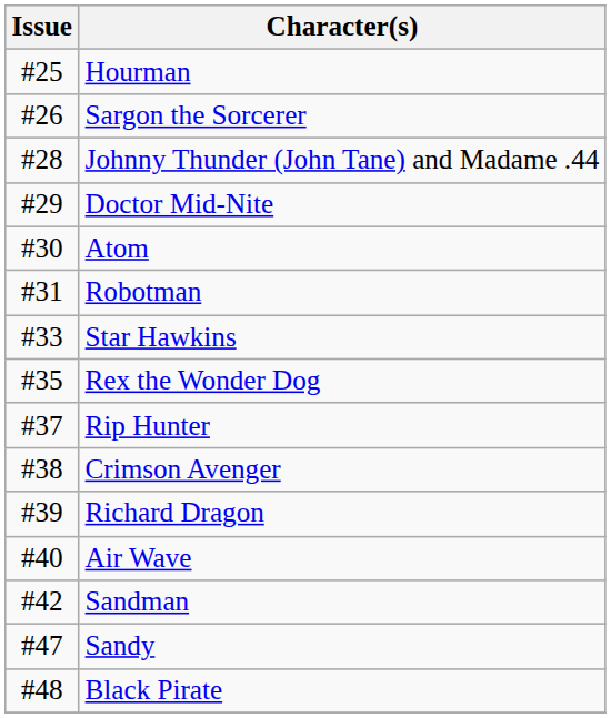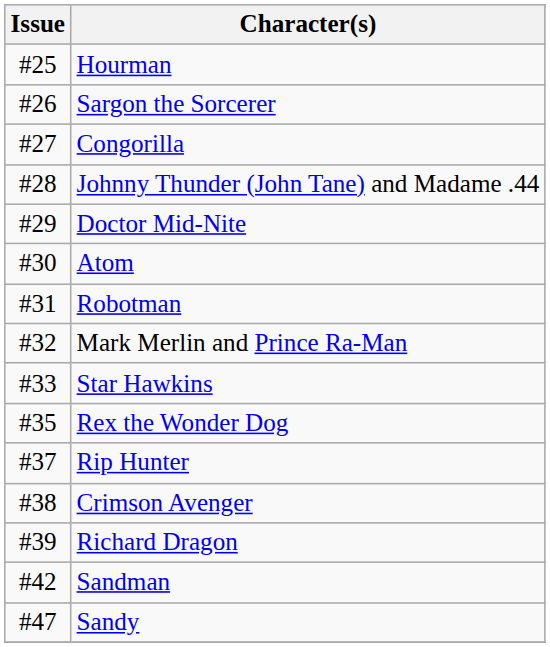 <table class="sortable wikitable">
 <tr>
 <th>Issue</th>
 <th>Character(s)</th>
 </tr>
 <tr>
 <td align="center">#25</td>
 <td><a href='#'>Hourman</a></td>
 </tr>
 <tr>
 <td align="center">#26</td>
 <td><a href='#'>Sargon the Sorcerer</a></td>
+</tr>
+<tr>
+<td align="center">#27</td>
+<td><a href='#'>Congorilla</a></td>
 </tr>
 <tr>
 <td align="center">#28</td>
 <td><a href='#'>Johnny Thunder (John Tane)</a> and Madame .44</td>
 </tr>
 <tr>
 <td align="center">#29</td>
 <td><a href='#'>Doctor Mid-Nite</a></td>
 </tr>
 <tr>
 <td align="center">#30</td>
 <td><a href='#'>Atom</a></td>
 </tr>
 <tr>
 <td align="center">#31</td>
 <td><a href='#'>Robotman</a></td>
+</tr>
+<tr>
+<td align="center">#32</td>
+<td>Mark Merlin and <a href='#'>Prince Ra-Man</a></td>
 </tr>
 <tr>
 <td align="center">#33</td>
 <td><a href='#'>Star Hawkins</a></td>
 </tr>
 <tr>
 <td align="center">#35</td>
 <td><a href='#'>Rex the Wonder Dog</a></td>
 </tr>
 <tr>
 <td align="center">#37</td>
 <td><a href='#'>Rip Hunter</a></td>
 </tr>
 <tr>
 <td align="center">#38</td>
 <td><a href='#'>Crimson Avenger</a></td>
 </tr>
 <tr>
 <td align="center">#39</td>
 <td><a href='#'>Richard Dragon</a></td>
 </tr>
 <tr>
-<td align="center">#40</td>
-<td><a href='#'>Air Wave</a></td>
-</tr>
-<tr>
 <td align="center">#42</td>
 <td><a href='#'>Sandman</a></td>
 </tr>
 <tr>
 <td align="center">#47</td>
 <td><a href='#'>Sandy</a></td>
 </tr>
 <tr>
-<td align="center">#48</td>
-<td><a href='#'>Black Pirate</a></td>
-</tr>
-<tr>
 </tr>
 </table>
